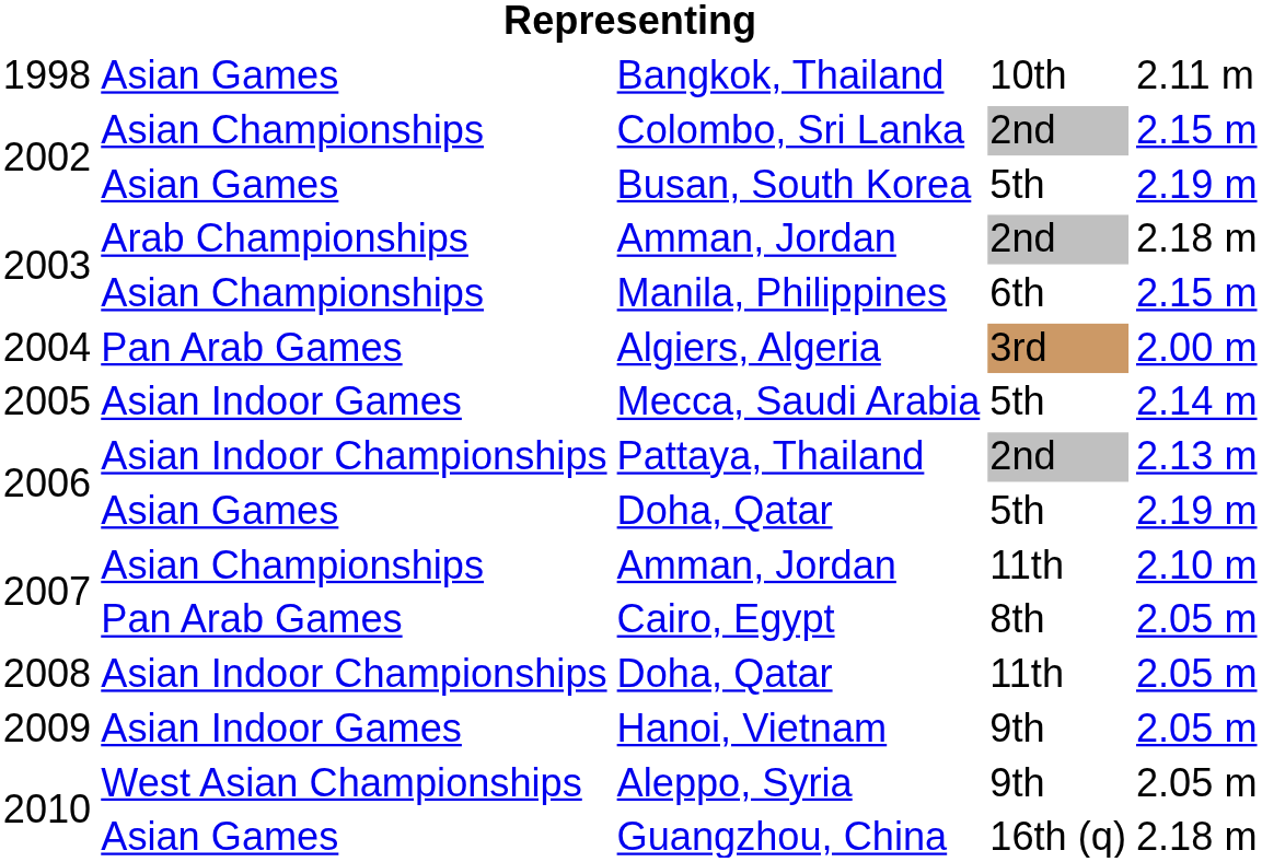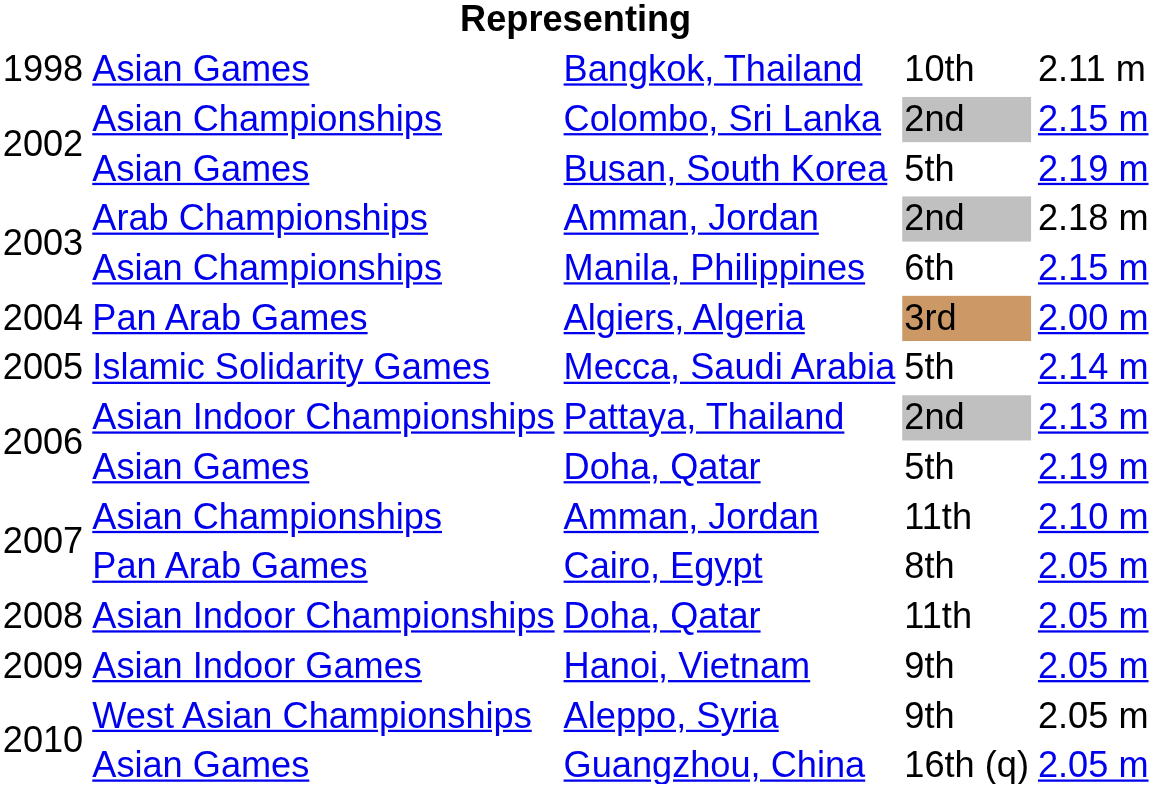 <table>
 <tr>
 <th colspan="5">Representing </th>
 </tr>
 <tr>
 <td>1998</td>
 <td><a href='#'>Asian Games</a></td>
 <td><a href='#'>Bangkok, Thailand</a></td>
 <td>10th</td>
 <td>2.11 m</td>
 </tr>
 <tr>
 <td rowspan=2>2002</td>
 <td><a href='#'>Asian Championships</a></td>
 <td><a href='#'>Colombo, Sri Lanka</a></td>
 <td bgcolor=silver>2nd</td>
 <td><a href='#'>2.15 m</a></td>
 </tr>
 <tr>
 <td><a href='#'>Asian Games</a></td>
 <td><a href='#'>Busan, South Korea</a></td>
 <td>5th</td>
 <td><a href='#'>2.19 m</a></td>
 </tr>
 <tr>
 <td rowspan=2>2003</td>
 <td><a href='#'>Arab Championships</a></td>
 <td><a href='#'>Amman, Jordan</a></td>
 <td bgcolor=silver>2nd</td>
 <td>2.18 m</td>
 </tr>
 <tr>
 <td><a href='#'>Asian Championships</a></td>
 <td><a href='#'>Manila, Philippines</a></td>
 <td>6th</td>
 <td><a href='#'>2.15 m</a></td>
 </tr>
 <tr>
 <td>2004</td>
 <td><a href='#'>Pan Arab Games</a></td>
 <td><a href='#'>Algiers, Algeria</a></td>
 <td bgcolor=cc9966>3rd</td>
 <td><a href='#'>2.00 m</a></td>
 </tr>
 <tr>
 <td>2005</td>
-<td><a href='#'>Asian Indoor Games</a></td>
+<td><a href='#'>Islamic Solidarity Games</a></td>
 <td><a href='#'>Mecca, Saudi Arabia</a></td>
 <td>5th</td>
 <td><a href='#'>2.14 m</a></td>
 </tr>
 <tr>
 <td rowspan=2>2006</td>
 <td><a href='#'>Asian Indoor Championships</a></td>
 <td><a href='#'>Pattaya, Thailand</a></td>
 <td bgcolor=silver>2nd</td>
 <td><a href='#'>2.13 m</a></td>
 </tr>
 <tr>
 <td><a href='#'>Asian Games</a></td>
 <td><a href='#'>Doha, Qatar</a></td>
 <td>5th</td>
 <td><a href='#'>2.19 m</a></td>
 </tr>
 <tr>
 <td rowspan=2>2007</td>
 <td><a href='#'>Asian Championships</a></td>
 <td><a href='#'>Amman, Jordan</a></td>
 <td>11th</td>
 <td><a href='#'>2.10 m</a></td>
 </tr>
 <tr>
 <td><a href='#'>Pan Arab Games</a></td>
 <td><a href='#'>Cairo, Egypt</a></td>
 <td>8th</td>
 <td><a href='#'>2.05 m</a></td>
 </tr>
 <tr>
 <td>2008</td>
 <td><a href='#'>Asian Indoor Championships</a></td>
 <td><a href='#'>Doha, Qatar</a></td>
 <td>11th</td>
 <td><a href='#'>2.05 m</a></td>
 </tr>
 <tr>
 <td>2009</td>
 <td><a href='#'>Asian Indoor Games</a></td>
 <td><a href='#'>Hanoi, Vietnam</a></td>
 <td>9th</td>
 <td><a href='#'>2.05 m</a></td>
 </tr>
 <tr>
 <td rowspan=2>2010</td>
 <td><a href='#'>West Asian Championships</a></td>
 <td><a href='#'>Aleppo, Syria</a></td>
 <td>9th</td>
 <td>2.05 m</td>
 </tr>
 <tr>
 <td><a href='#'>Asian Games</a></td>
 <td><a href='#'>Guangzhou, China</a></td>
 <td>16th (q)</td>
-<td>2.18 m</td>
+<td><a href='#'>2.05 m</a></td>
 </tr>
 </table>
